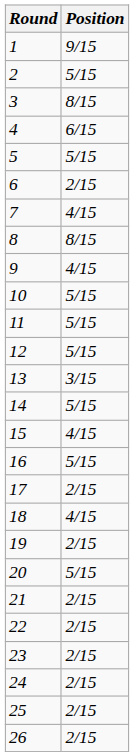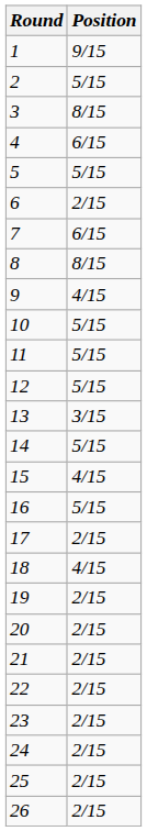 <table class="wikitable" align="right">
 <tr>
 <th><em>Round</em></th>
 <th><em>Position</em></th>
 </tr>
 <tr>
 <td><em>1</em></td>
 <td><em>9/15</em></td>
 </tr>
 <tr>
 <td><em>2</em></td>
 <td><em>5/15</em></td>
 </tr>
 <tr>
 <td><em>3</em></td>
 <td><em>8/15</em></td>
 </tr>
 <tr>
 <td><em>4</em></td>
 <td><em>6/15</em></td>
 </tr>
 <tr>
 <td><em>5</em></td>
 <td><em>5/15</em></td>
 </tr>
 <tr>
 <td><em>6</em></td>
 <td><em>2/15</em></td>
 </tr>
 <tr>
 <td><em>7</em></td>
-<td><em>4/15</em></td>
+<td><em>6/15</em></td>
 </tr>
 <tr>
 <td><em>8</em></td>
 <td><em>8/15</em></td>
 </tr>
 <tr>
 <td><em>9</em></td>
 <td><em>4/15</em></td>
 </tr>
 <tr>
 <td><em>10</em></td>
 <td><em>5/15</em></td>
 </tr>
 <tr>
 <td><em>11</em></td>
 <td><em>5/15</em></td>
 </tr>
 <tr>
 <td><em>12</em></td>
 <td><em>5/15</em></td>
 </tr>
 <tr>
 <td><em>13</em></td>
 <td><em>3/15</em></td>
 </tr>
 <tr>
 <td><em>14</em></td>
 <td><em>5/15</em></td>
 </tr>
 <tr>
 <td><em>15</em></td>
 <td><em>4/15</em></td>
 </tr>
 <tr>
 <td><em>16</em></td>
 <td><em>5/15</em></td>
 </tr>
 <tr>
 <td><em>17</em></td>
 <td><em>2/15</em></td>
 </tr>
 <tr>
 <td><em>18</em></td>
 <td><em>4/15</em></td>
 </tr>
 <tr>
 <td><em>19</em></td>
 <td><em>2/15</em></td>
 </tr>
 <tr>
 <td><em>20</em></td>
-<td><em>5/15</em></td>
+<td><em>2/15</em></td>
 </tr>
 <tr>
 <td><em>21</em></td>
 <td><em>2/15</em></td>
 </tr>
 <tr>
 <td><em>22</em></td>
 <td><em>2/15</em></td>
 </tr>
 <tr>
 <td><em>23</em></td>
 <td><em>2/15</em></td>
 </tr>
 <tr>
 <td><em>24</em></td>
 <td><em>2/15</em></td>
 </tr>
 <tr>
 <td><em>25</em></td>
 <td><em>2/15</em></td>
 </tr>
 <tr>
 <td><em>26</em></td>
 <td><em>2/15</em></td>
 </tr>
 </table>
